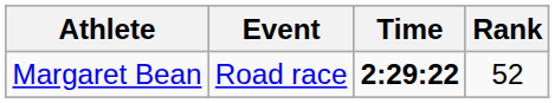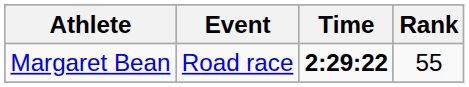 <table class="wikitable" style="font-size:90%">
 <tr>
 <th>Athlete</th>
 <th>Event</th>
 <th>Time</th>
 <th>Rank</th>
 </tr>
 <tr align=center>
 <td align=left><a href='#'>Margaret Bean</a></td>
 <td align=left><a href='#'>Road race</a></td>
 <td><strong>2:29:22</strong></td>
-<td>52</td>
+<td>55</td>
 </tr>
 </table>
